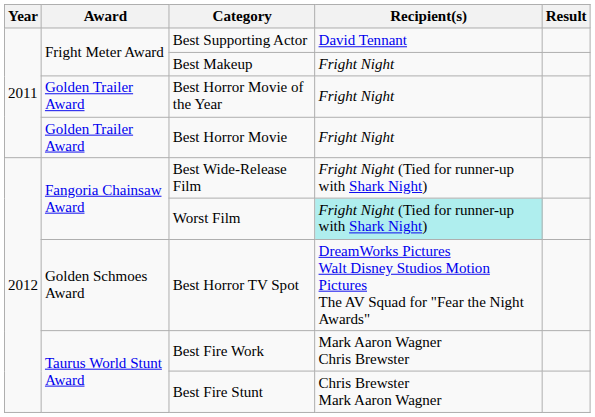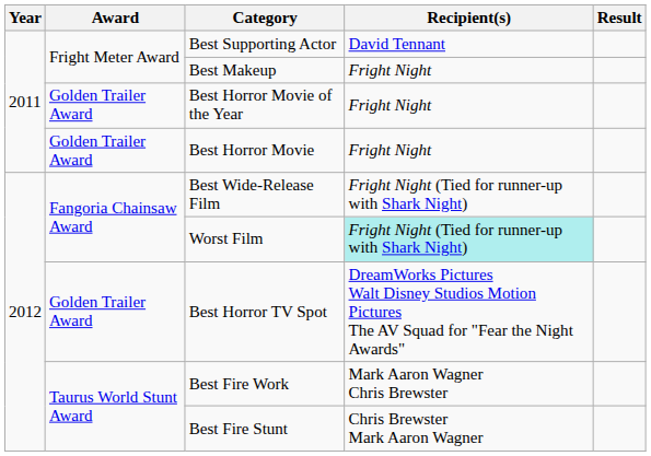 <table class="wikitable" style="width:100%;">
 <tr>
 <th>Year</th>
 <th>Award</th>
 <th>Category</th>
 <th>Recipient(s)</th>
 <th>Result</th>
 </tr>
 <tr>
 <td rowspan=4>2011</td>
 <td rowspan=2>Fright Meter Award</td>
 <td>Best Supporting Actor</td>
 <td><a href='#'>David Tennant</a></td>
 <td></td>
 </tr>
 <tr>
 <td>Best Makeup</td>
 <td><em>Fright Night</em></td>
 <td></td>
 </tr>
 <tr>
 <td><a href='#'>Golden Trailer Award</a></td>
 <td>Best Horror Movie of the Year</td>
 <td><em>Fright Night</em></td>
 <td></td>
 </tr>
 <tr>
 <td><a href='#'>Golden Trailer Award</a></td>
 <td>Best Horror Movie</td>
 <td><em>Fright Night</em></td>
 <td></td>
 </tr>
 <tr>
 <td rowspan=5>2012</td>
 <td rowspan=2><a href='#'>Fangoria Chainsaw Award</a></td>
 <td>Best Wide-Release Film</td>
 <td><em>Fright Night</em> (Tied for runner-up with <a href='#'>Shark Night</a>)</td>
 <td></td>
 </tr>
 <tr>
 <td>Worst Film</td>
 <td style="background: paleturquoise;"><em>Fright Night</em> (Tied for runner-up with <a href='#'>Shark Night</a>)</td>
 <td></td>
 </tr>
 <tr>
-<td>Golden Schmoes Award</td>
+<td><a href='#'>Golden Trailer Award</a></td>
 <td>Best Horror TV Spot</td>
 <td><a href='#'>DreamWorks Pictures</a><br><a href='#'>Walt Disney Studios Motion Pictures</a><br>The AV Squad for "Fear the Night Awards"</td>
 <td></td>
 </tr>
 <tr>
 <td rowspan=2><a href='#'>Taurus World Stunt Award</a></td>
 <td>Best Fire Work</td>
 <td>Mark Aaron Wagner <br>Chris Brewster</td>
 <td></td>
 </tr>
 <tr>
 <td>Best Fire Stunt</td>
 <td>Chris Brewster<br>Mark Aaron Wagner</td>
 <td></td>
 </tr>
 </table>
